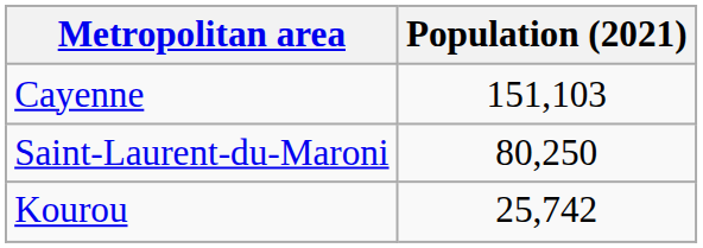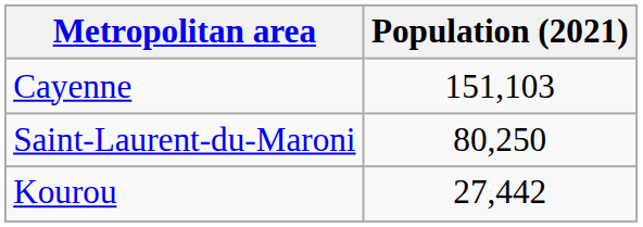 <table class=wikitable>
 <tr>
 <th><a href='#'>Metropolitan area</a></th>
 <th>Population (2021)</th>
 </tr>
 <tr>
 <td><a href='#'>Cayenne</a></td>
 <td style="text-align: center;">151,103</td>
 </tr>
 <tr>
 <td><a href='#'>Saint-Laurent-du-Maroni</a></td>
 <td style="text-align: center;">80,250</td>
 </tr>
 <tr>
 <td><a href='#'>Kourou</a></td>
-<td style="text-align: center;">25,742</td>
+<td style="text-align: center;">27,442</td>
 </tr>
 </table>
